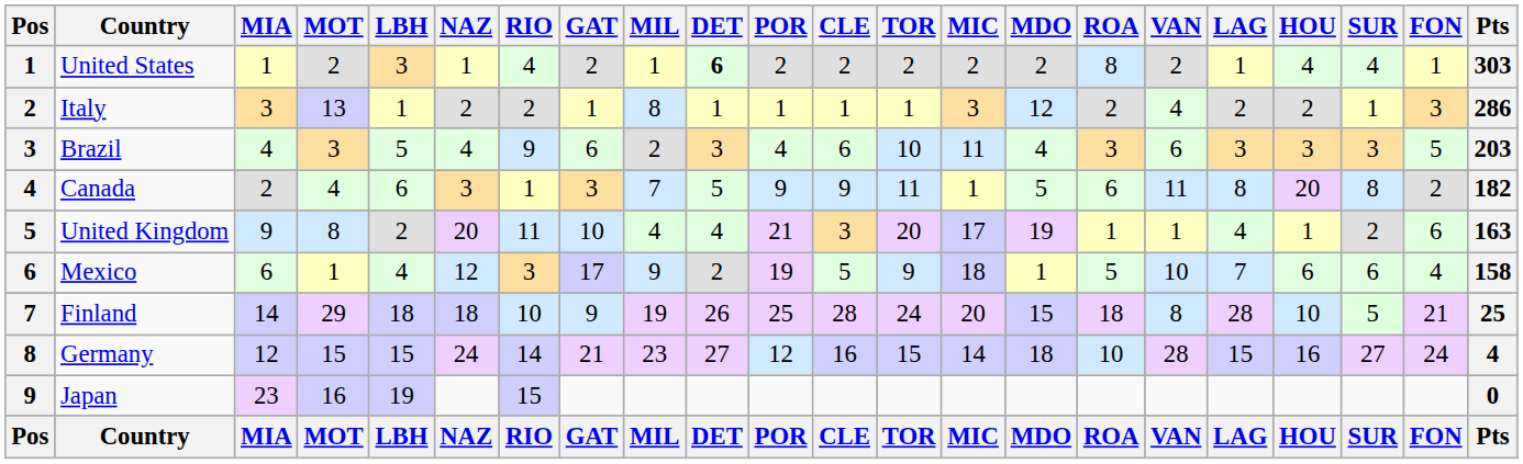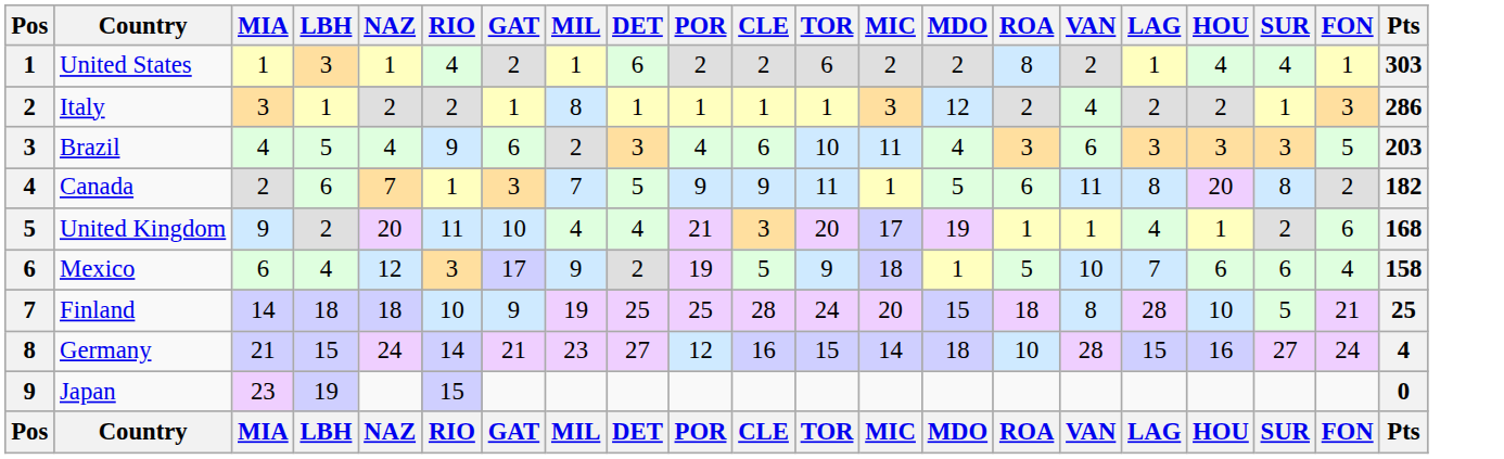 <table class="wikitable" style="font-size: 85%;; text-align:center;">
 <tr valign="top">
 <th valign="middle">Pos</th>
 <th valign="middle">Country</th>
 <th width="27"><a href='#'>MIA</a> </th>
-<th width="27"><a href='#'>MOT</a> </th>
 <th width="27"><a href='#'>LBH</a> </th>
 <th width="27"><a href='#'>NAZ</a> </th>
 <th width="27"><a href='#'>RIO</a> </th>
 <th width="27"><a href='#'>GAT</a> </th>
 <th width="27"><a href='#'>MIL</a> </th>
 <th width="27"><a href='#'>DET</a> </th>
 <th width="27"><a href='#'>POR</a> </th>
 <th width="27"><a href='#'>CLE</a> </th>
 <th width="27"><a href='#'>TOR</a>  </th>
 <th width="27"><a href='#'>MIC</a> </th>
 <th width="27"><a href='#'>MDO</a> </th>
 <th width="27"><a href='#'>ROA</a> </th>
 <th width="27"><a href='#'>VAN</a> </th>
 <th width="27"><a href='#'>LAG</a> </th>
 <th width="27"><a href='#'>HOU</a> </th>
 <th width="27"><a href='#'>SUR</a> </th>
 <th width="27"><a href='#'>FON</a> </th>
 <th valign="middle">Pts</th>
 </tr>
 <tr>
 <th>1</th>
 <td align="left"> <a href='#'>United States</a></td>
 <td style="background:#ffffbf;">1</td>
-<td style="background:#dfdfdf;">2</td>
 <td style="background:#ffdf9f;">3</td>
 <td style="background:#ffffbf;">1</td>
 <td style="background:#dfffdf;">4</td>
 <td style="background:#dfdfdf;">2</td>
 <td style="background:#ffffbf;">1</td>
-<td style="background:#dfffdf;"><strong>6</strong></td>
+<td style="background:#dfffdf;">6</td>
 <td style="background:#dfdfdf;">2</td>
 <td style="background:#dfdfdf;">2</td>
-<td style="background:#dfdfdf;">2</td>
+<td style="background:#dfdfdf;">6</td>
 <td style="background:#dfdfdf;">2</td>
 <td style="background:#dfdfdf;">2</td>
 <td style="background:#CFEAFF;">8</td>
 <td style="background:#dfdfdf;">2</td>
 <td style="background:#ffffbf;">1</td>
 <td style="background:#dfffdf;">4</td>
 <td style="background:#dfffdf;">4</td>
 <td style="background:#ffffbf;">1</td>
 <th>303</th>
 </tr>
 <tr>
 <th>2</th>
 <td align="left"> <a href='#'>Italy</a></td>
 <td style="background:#ffdf9f;">3</td>
-<td style="background:#CFCFFF;">13</td>
 <td style="background:#ffffbf;">1</td>
 <td style="background:#dfdfdf;">2</td>
 <td style="background:#dfdfdf;">2</td>
 <td style="background:#ffffbf;">1</td>
 <td style="background:#CFEAFF;">8</td>
 <td style="background:#ffffbf;">1</td>
 <td style="background:#ffffbf;">1</td>
 <td style="background:#ffffbf;">1</td>
 <td style="background:#ffffbf;">1</td>
 <td style="background:#ffdf9f;">3</td>
 <td style="background:#CFEAFF;">12</td>
 <td style="background:#dfdfdf;">2</td>
 <td style="background:#dfffdf;">4</td>
 <td style="background:#dfdfdf;">2</td>
 <td style="background:#dfdfdf;">2</td>
 <td style="background:#ffffbf;">1</td>
 <td style="background:#ffdf9f;">3</td>
 <th>286</th>
 </tr>
 <tr>
 <th>3</th>
 <td align="left"> <a href='#'>Brazil</a></td>
 <td style="background:#dfffdf;">4</td>
-<td style="background:#ffdf9f;">3</td>
 <td style="background:#dfffdf;">5</td>
 <td style="background:#dfffdf;">4</td>
 <td style="background:#CFEAFF;">9</td>
 <td style="background:#dfffdf;">6</td>
 <td style="background:#dfdfdf;">2</td>
 <td style="background:#ffdf9f;">3</td>
 <td style="background:#dfffdf;">4</td>
 <td style="background:#dfffdf;">6</td>
 <td style="background:#CFEAFF;">10</td>
 <td style="background:#CFEAFF;">11</td>
 <td style="background:#dfffdf;">4</td>
 <td style="background:#ffdf9f;">3</td>
 <td style="background:#dfffdf;">6</td>
 <td style="background:#ffdf9f;">3</td>
 <td style="background:#ffdf9f;">3</td>
 <td style="background:#ffdf9f;">3</td>
 <td style="background:#dfffdf;">5</td>
 <th>203</th>
 </tr>
 <tr>
 <th>4</th>
 <td align="left"> <a href='#'>Canada</a></td>
 <td style="background:#dfdfdf;">2</td>
-<td style="background:#dfffdf;">4</td>
 <td style="background:#dfffdf;">6</td>
-<td style="background:#ffdf9f;">3</td>
+<td style="background:#ffdf9f;">7</td>
 <td style="background:#ffffbf;">1</td>
 <td style="background:#ffdf9f;">3</td>
 <td style="background:#CFEAFF;">7</td>
 <td style="background:#dfffdf;">5</td>
 <td style="background:#CFEAFF;">9</td>
 <td style="background:#CFEAFF;">9</td>
 <td style="background:#CFEAFF;">11</td>
 <td style="background:#ffffbf;">1</td>
 <td style="background:#dfffdf;">5</td>
 <td style="background:#dfffdf;">6</td>
 <td style="background:#CFEAFF;">11</td>
 <td style="background:#CFEAFF;">8</td>
 <td style="background:#EFCFFF;">20</td>
 <td style="background:#CFEAFF;">8</td>
 <td style="background:#dfdfdf;">2</td>
 <th>182</th>
 </tr>
 <tr>
 <th>5</th>
 <td align="left"> <a href='#'>United Kingdom</a></td>
 <td style="background:#CFEAFF;">9</td>
-<td style="background:#CFEAFF;">8</td>
 <td style="background:#DFDFDF;">2</td>
 <td style="background:#EFCFFF;">20</td>
 <td style="background:#CFEAFF;">11</td>
 <td style="background:#CFEAFF;">10</td>
 <td style="background:#dfffdf;">4</td>
 <td style="background:#dfffdf;">4</td>
 <td style="background:#EFCFFF;">21</td>
 <td style="background:#ffdf9f;">3</td>
 <td style="background:#EFCFFF;">20</td>
 <td style="background:#CFCFFF;">17</td>
 <td style="background:#EFCFFF;">19</td>
 <td style="background:#ffffbf;">1</td>
 <td style="background:#ffffbf;">1</td>
 <td style="background:#dfffdf;">4</td>
 <td style="background:#ffffbf;">1</td>
 <td style="background:#DFDFDF;">2</td>
 <td style="background:#dfffdf;">6</td>
-<th>163</th>
+<th>168</th>
 </tr>
 <tr>
 <th>6</th>
 <td align="left"> <a href='#'>Mexico</a></td>
 <td style="background:#dfffdf;">6</td>
-<td style="background:#ffffbf;">1</td>
 <td style="background:#dfffdf;">4</td>
 <td style="background:#CFEAFF;">12</td>
 <td style="background:#ffdf9f;">3</td>
 <td style="background:#CFCFFF;">17</td>
 <td style="background:#CFEAFF;">9</td>
 <td style="background:#DFDFDF;">2</td>
 <td style="background:#EFCFFF;">19</td>
 <td style="background:#dfffdf;">5</td>
 <td style="background:#CFEAFF;">9</td>
 <td style="background:#CFCFFF;">18</td>
 <td style="background:#ffffbf;">1</td>
 <td style="background:#dfffdf;">5</td>
 <td style="background:#CFEAFF;">10</td>
 <td style="background:#CFEAFF;">7</td>
 <td style="background:#dfffdf;">6</td>
 <td style="background:#dfffdf;">6</td>
 <td style="background:#dfffdf;">4</td>
 <th>158</th>
 </tr>
 <tr>
 <th>7</th>
 <td align="left"> <a href='#'>Finland</a></td>
 <td style="background:#CFCFFF;">14</td>
-<td style="background:#EFCFFF;">29</td>
 <td style="background:#CFCFFF;">18</td>
 <td style="background:#CFCFFF;">18</td>
 <td style="background:#CFEAFF;">10</td>
 <td style="background:#CFEAFF;">9</td>
 <td style="background:#EFCFFF;">19</td>
-<td style="background:#EFCFFF;">26</td>
+<td style="background:#EFCFFF;">25</td>
 <td style="background:#EFCFFF;">25</td>
 <td style="background:#EFCFFF;">28</td>
 <td style="background:#EFCFFF;">24</td>
 <td style="background:#EFCFFF;">20</td>
 <td style="background:#CFCFFF;">15</td>
 <td style="background:#EFCFFF;">18</td>
 <td style="background:#CFEAFF;">8</td>
 <td style="background:#EFCFFF;">28</td>
 <td style="background:#CFEAFF;">10</td>
 <td style="background:#dfffdf;">5</td>
 <td style="background:#EFCFFF;">21</td>
 <th>25</th>
 </tr>
 <tr>
 <th>8</th>
 <td align="left"> <a href='#'>Germany</a></td>
-<td style="background:#CFCFFF;">12</td>
-<td style="background:#CFCFFF;">15</td>
+<td style="background:#CFCFFF;">21</td>
 <td style="background:#CFCFFF;">15</td>
 <td style="background:#EFCFFF;">24</td>
 <td style="background:#CFCFFF;">14</td>
 <td style="background:#EFCFFF;">21</td>
 <td style="background:#EFCFFF;">23</td>
 <td style="background:#EFCFFF;">27</td>
 <td style="background:#CFEAFF;">12</td>
 <td style="background:#CFCFFF;">16</td>
 <td style="background:#CFCFFF;">15</td>
 <td style="background:#CFCFFF;">14</td>
 <td style="background:#CFCFFF;">18</td>
 <td style="background:#CFEAFF;">10</td>
 <td style="background:#EFCFFF;">28</td>
 <td style="background:#CFCFFF;">15</td>
 <td style="background:#CFCFFF;">16</td>
 <td style="background:#EFCFFF;">27</td>
 <td style="background:#EFCFFF;">24</td>
 <th>4</th>
 </tr>
 <tr>
 <th>9</th>
 <td align="left"> <a href='#'>Japan</a></td>
 <td style="background:#efcfff;">23</td>
-<td style="background:#CFCFFF;">16</td>
 <td style="background:#CFCFFF;">19</td>
 <td></td>
 <td style="background:#CFCFFF;">15</td>
 <td></td>
 <td></td>
 <td></td>
 <td></td>
 <td></td>
 <td></td>
 <td></td>
 <td></td>
 <td></td>
 <td></td>
 <td></td>
 <td></td>
 <td></td>
 <td></td>
 <th>0</th>
 </tr>
 <tr style="background: #f9f9f9;" valign="top">
 <th valign="middle">Pos</th>
 <th valign="middle">Country</th>
 <th width="27"><a href='#'>MIA</a> </th>
-<th width="27"><a href='#'>MOT</a> </th>
 <th width="27"><a href='#'>LBH</a> </th>
 <th width="27"><a href='#'>NAZ</a> </th>
 <th width="27"><a href='#'>RIO</a> </th>
 <th width="27"><a href='#'>GAT</a> </th>
 <th width="27"><a href='#'>MIL</a> </th>
 <th width="27"><a href='#'>DET</a> </th>
 <th width="27"><a href='#'>POR</a> </th>
 <th width="27"><a href='#'>CLE</a> </th>
 <th width="27"><a href='#'>TOR</a>  </th>
 <th width="27"><a href='#'>MIC</a> </th>
 <th width="27"><a href='#'>MDO</a> </th>
 <th width="27"><a href='#'>ROA</a> </th>
 <th width="27"><a href='#'>VAN</a> </th>
 <th width="27"><a href='#'>LAG</a> </th>
 <th width="27"><a href='#'>HOU</a> </th>
 <th width="27"><a href='#'>SUR</a> </th>
 <th width="27"><a href='#'>FON</a> </th>
 <th valign="middle">Pts</th>
 </tr>
 </table>
